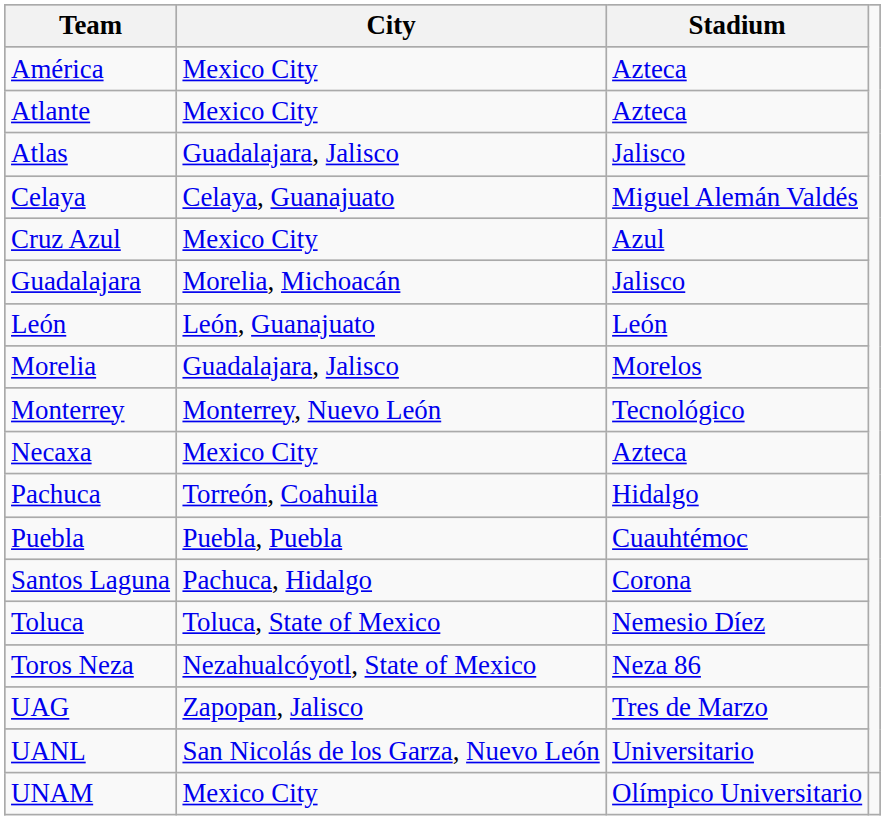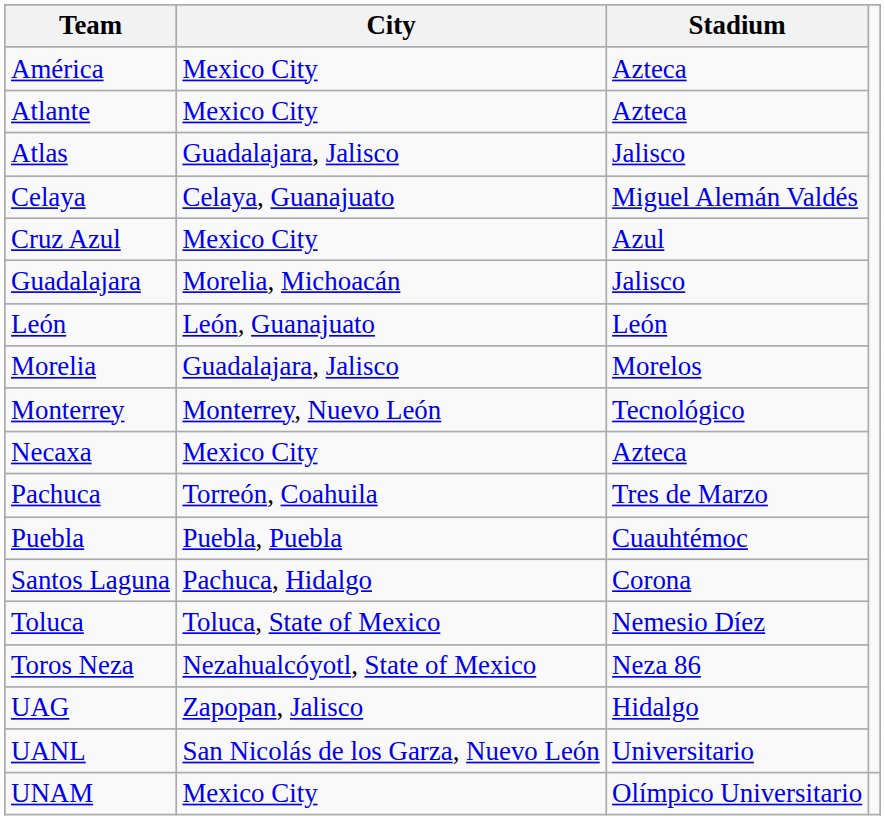 <table class="wikitable" class="toccolours sortable">
 <tr>
 <th>Team</th>
 <th>City</th>
 <th>Stadium</th>
 </tr>
 <tr>
 <td><a href='#'>América</a></td>
 <td><a href='#'>Mexico City</a></td>
 <td><a href='#'>Azteca</a></td>
 </tr>
 <tr>
 <td><a href='#'>Atlante</a></td>
 <td><a href='#'>Mexico City</a></td>
 <td><a href='#'>Azteca</a></td>
 </tr>
 <tr>
 <td><a href='#'>Atlas</a></td>
 <td><a href='#'>Guadalajara</a>, <a href='#'>Jalisco</a></td>
 <td><a href='#'>Jalisco</a></td>
 </tr>
 <tr>
 <td><a href='#'>Celaya</a></td>
 <td><a href='#'>Celaya</a>, <a href='#'>Guanajuato</a></td>
 <td><a href='#'>Miguel Alemán Valdés</a></td>
 </tr>
 <tr>
 <td><a href='#'>Cruz Azul</a></td>
 <td><a href='#'>Mexico City</a></td>
 <td><a href='#'>Azul</a></td>
 </tr>
 <tr>
 <td><a href='#'>Guadalajara</a></td>
 <td><a href='#'>Morelia</a>, <a href='#'>Michoacán</a></td>
 <td><a href='#'>Jalisco</a></td>
 </tr>
 <tr>
 <td><a href='#'>León</a></td>
 <td><a href='#'>León</a>, <a href='#'>Guanajuato</a></td>
 <td><a href='#'>León</a></td>
 </tr>
 <tr>
 <td><a href='#'>Morelia</a></td>
 <td><a href='#'>Guadalajara</a>, <a href='#'>Jalisco</a></td>
 <td><a href='#'>Morelos</a></td>
 </tr>
 <tr>
 <td><a href='#'>Monterrey</a></td>
 <td><a href='#'>Monterrey</a>, <a href='#'>Nuevo León</a></td>
 <td><a href='#'>Tecnológico</a></td>
 </tr>
 <tr>
 <td><a href='#'>Necaxa</a></td>
 <td><a href='#'>Mexico City</a></td>
 <td><a href='#'>Azteca</a></td>
 </tr>
 <tr>
 <td><a href='#'>Pachuca</a></td>
 <td><a href='#'>Torreón</a>, <a href='#'>Coahuila</a></td>
-<td><a href='#'>Hidalgo</a></td>
+<td><a href='#'>Tres de Marzo</a></td>
 </tr>
 <tr>
 <td><a href='#'>Puebla</a></td>
 <td><a href='#'>Puebla</a>, <a href='#'>Puebla</a></td>
 <td><a href='#'>Cuauhtémoc</a></td>
 </tr>
 <tr>
 <td><a href='#'>Santos Laguna</a></td>
 <td><a href='#'>Pachuca</a>, <a href='#'>Hidalgo</a></td>
 <td><a href='#'>Corona</a></td>
 </tr>
 <tr>
 <td><a href='#'>Toluca</a></td>
 <td><a href='#'>Toluca</a>, <a href='#'>State of Mexico</a></td>
 <td><a href='#'>Nemesio Díez</a></td>
 </tr>
 <tr>
 <td><a href='#'>Toros Neza</a></td>
 <td><a href='#'>Nezahualcóyotl</a>, <a href='#'>State of Mexico</a></td>
 <td><a href='#'>Neza 86</a></td>
 </tr>
 <tr>
 <td><a href='#'>UAG</a></td>
 <td><a href='#'>Zapopan</a>, <a href='#'>Jalisco</a></td>
-<td><a href='#'>Tres de Marzo</a></td>
+<td><a href='#'>Hidalgo</a></td>
 </tr>
 <tr>
 <td><a href='#'>UANL</a></td>
 <td><a href='#'>San Nicolás de los Garza</a>, <a href='#'>Nuevo León</a></td>
 <td><a href='#'>Universitario</a></td>
 </tr>
 <tr>
 <td><a href='#'>UNAM</a></td>
 <td><a href='#'>Mexico City</a></td>
 <td><a href='#'>Olímpico Universitario</a></td>
 <td></td>
 </tr>
 </table>
